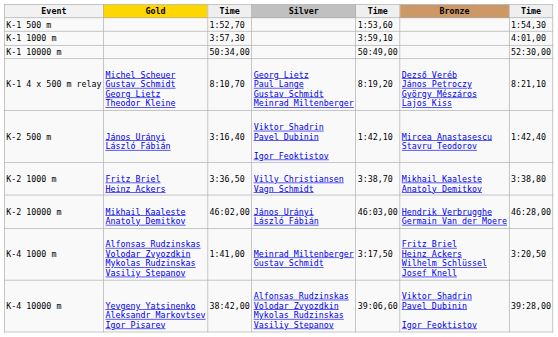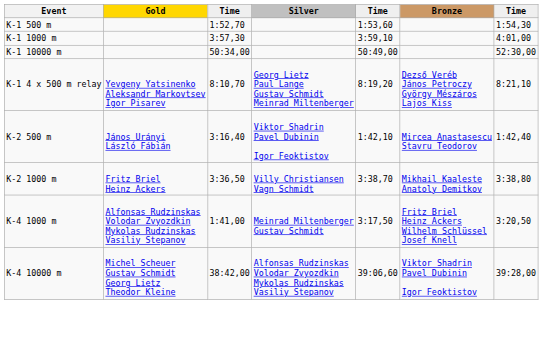 <table class="wikitable">
 <tr>
 <th>Event</th>
 <td align=center bgcolor="gold"><strong>Gold</strong></td>
 <td align=center bgcolor="EFEFEF"><strong>Time</strong></td>
 <td align=center bgcolor="silver"><strong>Silver</strong></td>
 <td align=center bgcolor="EFEFEF"><strong>Time</strong></td>
 <td align=center bgcolor="CC9966"><strong>Bronze</strong></td>
 <td align=center bgcolor="EFEFEF"><strong>Time</strong></td>
 </tr>
 <tr>
 <td>K-1 500 m</td>
 <td></td>
 <td>1:52,70</td>
 <td></td>
 <td>1:53,60</td>
 <td></td>
 <td>1:54,30</td>
 </tr>
 <tr>
 <td>K-1 1000 m</td>
 <td></td>
 <td>3:57,30</td>
 <td></td>
 <td>3:59,10</td>
 <td></td>
 <td>4:01,00</td>
 </tr>
 <tr>
 <td>K-1 10000 m</td>
 <td></td>
 <td>50:34,00</td>
 <td></td>
 <td>50:49,00</td>
 <td></td>
 <td>52:30,00</td>
 </tr>
 <tr>
 <td>K-1 4 x 500 m relay</td>
-<td><br><a href='#'>Michel Scheuer</a><br><a href='#'>Gustav Schmidt</a><br><a href='#'>Georg Lietz</a><br><a href='#'>Theodor Kleine</a></td>
+<td><br><br><a href='#'>Yevgeny Yatsinenko</a><br><a href='#'>Aleksandr Markovtsev</a><br><a href='#'>Igor Pisarev</a></td>
 <td>8:10,70</td>
 <td><br><a href='#'>Georg Lietz</a><br><a href='#'>Paul Lange</a><br><a href='#'>Gustav Schmidt</a><br><a href='#'>Meinrad Miltenberger</a></td>
 <td>8:19,20</td>
 <td><br><a href='#'>Dezső Veréb</a><br><a href='#'>János Petroczy</a><br><a href='#'>György Mészáros</a><br><a href='#'>Lajos Kiss</a></td>
 <td>8:21,10</td>
 </tr>
 <tr>
 <td>K-2 500 m</td>
 <td><br><a href='#'>János Urányi</a><br><a href='#'>László Fábián</a></td>
 <td>3:16,40</td>
 <td><br><a href='#'>Viktor Shadrin</a><br><a href='#'>Pavel Dubinin</a><br><br><a href='#'>Igor Feoktistov</a></td>
 <td>1:42,10</td>
 <td><br><a href='#'>Mircea Anastasescu</a><br><a href='#'>Stavru Teodorov</a></td>
 <td>1:42,40</td>
 </tr>
 <tr>
 <td>K-2 1000 m</td>
 <td><br><a href='#'>Fritz Briel</a><br><a href='#'>Heinz Ackers</a></td>
 <td>3:36,50</td>
 <td><br><a href='#'>Villy Christiansen</a><br><a href='#'>Vagn Schmidt</a></td>
 <td>3:38,70</td>
 <td><br><a href='#'>Mikhail Kaaleste</a><br><a href='#'>Anatoly Demitkov</a></td>
 <td>3:38,80</td>
 </tr>
 <tr>
-<td>K-2 10000 m</td>
-<td><br><a href='#'>Mikhail Kaaleste</a><br><a href='#'>Anatoly Demitkov</a></td>
-<td>46:02,00</td>
-<td><br><a href='#'>János Urányi</a><br><a href='#'>László Fábián</a></td>
-<td>46:03,00</td>
-<td><br><a href='#'>Hendrik Verbrugghe</a><br><a href='#'>Germain Van der Moere</a></td>
-<td>46:28,00</td>
-</tr>
-<tr>
 <td>K-4 1000 m</td>
 <td><br><a href='#'>Alfonsas Rudzinskas</a><br><a href='#'>Volodar Zvyozdkin</a><br><a href='#'>Mykolas Rudzinskas</a><br><a href='#'>Vasiliy Stepanov</a></td>
 <td>1:41,00</td>
 <td><br><a href='#'>Meinrad Miltenberger</a><br><a href='#'>Gustav Schmidt</a></td>
 <td>3:17,50</td>
 <td><br><a href='#'>Fritz Briel</a><br><a href='#'>Heinz Ackers</a><br><a href='#'>Wilhelm Schlüssel</a><br><a href='#'>Josef Knell</a></td>
 <td>3:20,50</td>
 </tr>
 <tr>
 <td>K-4 10000 m</td>
-<td><br><br><a href='#'>Yevgeny Yatsinenko</a><br><a href='#'>Aleksandr Markovtsev</a><br><a href='#'>Igor Pisarev</a></td>
+<td><br><a href='#'>Michel Scheuer</a><br><a href='#'>Gustav Schmidt</a><br><a href='#'>Georg Lietz</a><br><a href='#'>Theodor Kleine</a></td>
 <td>38:42,00</td>
 <td><br><a href='#'>Alfonsas Rudzinskas</a><br><a href='#'>Volodar Zvyozdkin</a><br><a href='#'>Mykolas Rudzinskas</a><br><a href='#'>Vasiliy Stepanov</a></td>
 <td>39:06,60</td>
 <td><br><a href='#'>Viktor Shadrin</a><br><a href='#'>Pavel Dubinin</a><br><br><a href='#'>Igor Feoktistov</a></td>
 <td>39:28,00</td>
 </tr>
 </table>
